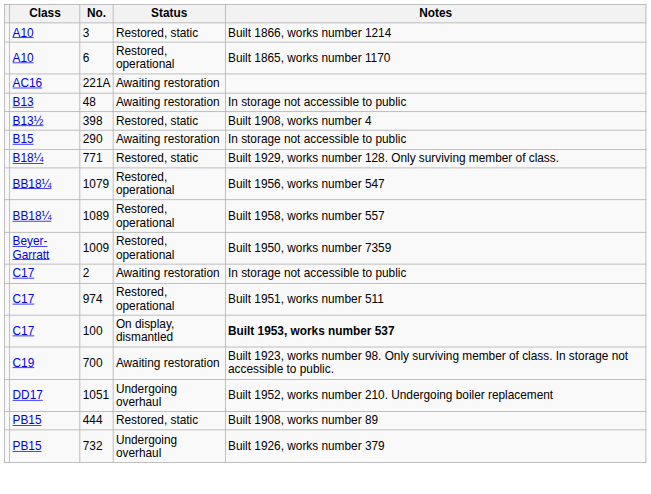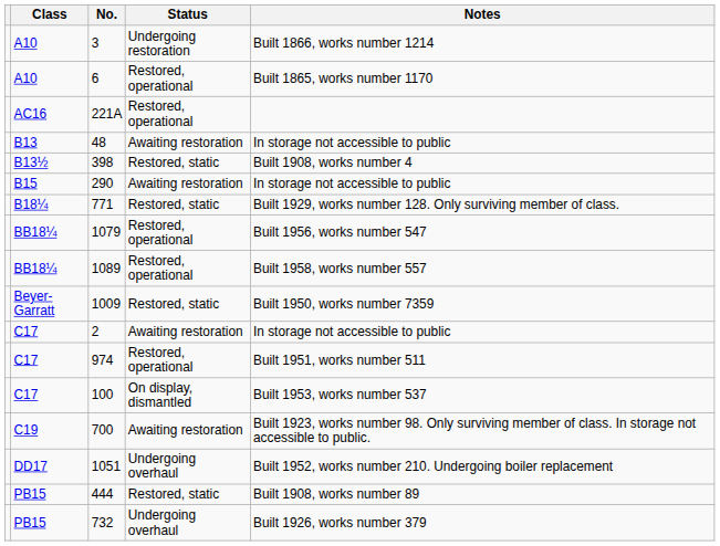 <table class="wikitable sortable" width="auto">
 <tr>
 <th class="unsortable"></th>
 <th class="sortable">Class</th>
 <th class="sortable">No.</th>
 <th class="sortable">Status</th>
 <th class="unsortable">Notes</th>
 </tr>
 <tr>
 <td></td>
 <td><a href='#'>A10</a></td>
 <td>3</td>
-<td>Restored, static</td>
+<td>Undergoing restoration</td>
 <td>Built 1866, works number 1214</td>
 </tr>
 <tr>
 <td></td>
 <td><a href='#'>A10</a></td>
 <td>6</td>
 <td>Restored, operational</td>
 <td>Built 1865, works number 1170</td>
 </tr>
 <tr>
 <td></td>
 <td><a href='#'>AC16</a></td>
 <td>221A</td>
-<td>Awaiting restoration</td>
+<td>Restored, operational</td>
 <td></td>
 </tr>
 <tr>
 <td></td>
 <td><a href='#'>B13</a></td>
 <td>48</td>
 <td>Awaiting restoration</td>
 <td>In storage not accessible to public</td>
 </tr>
 <tr>
 <td></td>
 <td><a href='#'>B13½</a></td>
 <td>398</td>
 <td>Restored, static</td>
 <td>Built 1908, works number 4</td>
 </tr>
 <tr>
 <td></td>
 <td><a href='#'>B15</a></td>
 <td>290</td>
 <td>Awaiting restoration</td>
 <td>In storage not accessible to public</td>
 </tr>
 <tr>
 <td></td>
 <td><a href='#'>B18¼</a></td>
 <td>771</td>
 <td>Restored, static</td>
 <td>Built 1929, works number 128. Only surviving member of class.</td>
 </tr>
 <tr>
 <td></td>
 <td><a href='#'>BB18¼</a></td>
 <td>1079</td>
 <td>Restored, operational</td>
 <td>Built 1956, works number 547</td>
 </tr>
 <tr>
 <td></td>
 <td><a href='#'>BB18¼</a></td>
 <td>1089</td>
 <td>Restored, operational</td>
 <td>Built 1958, works number 557</td>
 </tr>
 <tr>
 <td></td>
 <td><a href='#'>Beyer-Garratt</a></td>
 <td>1009</td>
-<td>Restored, operational</td>
+<td>Restored, static</td>
 <td>Built 1950, works number 7359</td>
 </tr>
 <tr>
 <td></td>
 <td><a href='#'>C17</a></td>
 <td>2</td>
 <td>Awaiting restoration</td>
 <td>In storage not accessible to public</td>
 </tr>
 <tr>
 <td></td>
 <td><a href='#'>C17</a></td>
 <td>974</td>
 <td>Restored, operational</td>
 <td>Built 1951, works number 511</td>
 </tr>
 <tr>
 <td></td>
 <td><a href='#'>C17</a></td>
 <td>100</td>
 <td>On display, dismantled</td>
-<td><strong>Built 1953, works number 537</strong></td>
+<td>Built 1953, works number 537</td>
 </tr>
 <tr>
 <td></td>
 <td><a href='#'>C19</a></td>
 <td>700</td>
 <td>Awaiting restoration</td>
 <td>Built 1923, works number 98. Only surviving member of class. In storage not accessible to public.</td>
 </tr>
 <tr>
 <td></td>
 <td><a href='#'>DD17</a></td>
 <td>1051</td>
 <td>Undergoing overhaul</td>
 <td>Built 1952, works number 210. Undergoing boiler replacement</td>
 </tr>
 <tr>
 <td></td>
 <td><a href='#'>PB15</a></td>
 <td>444</td>
 <td>Restored, static</td>
 <td>Built 1908, works number 89</td>
 </tr>
 <tr>
 <td></td>
 <td><a href='#'>PB15</a></td>
 <td>732</td>
 <td>Undergoing overhaul</td>
 <td>Built 1926, works number 379</td>
 </tr>
 </table>
